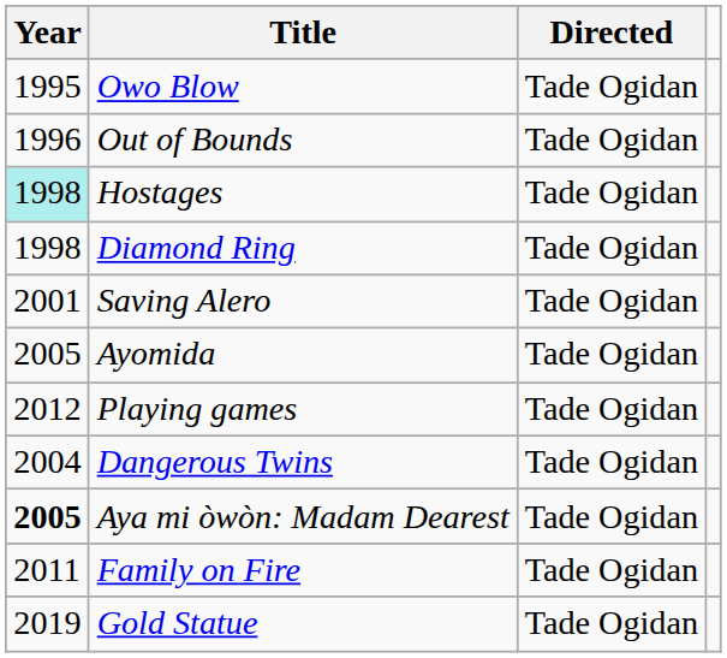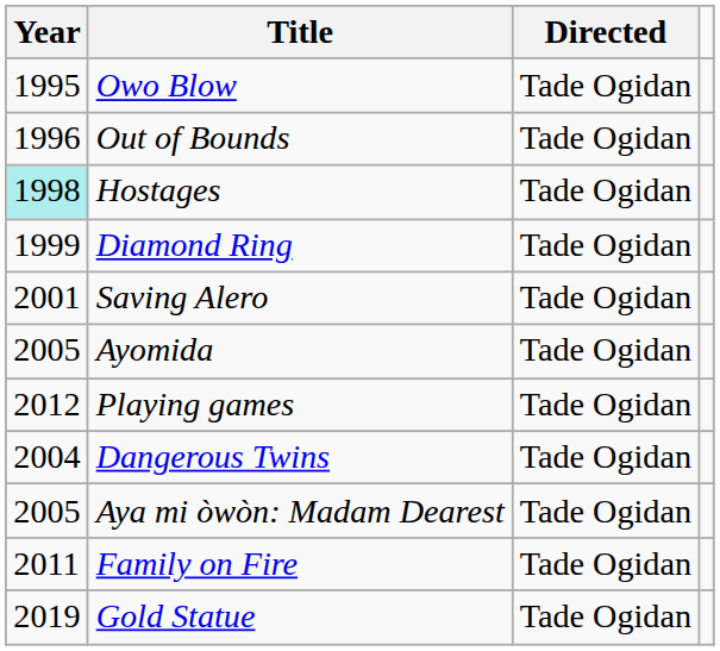 <table class="wikitable">
 <tr>
 <th>Year</th>
 <th>Title</th>
 <th>Directed</th>
 </tr>
 <tr>
 <td>1995</td>
 <td><em><a href='#'>Owo Blow</a></em></td>
 <td>Tade Ogidan</td>
 <td></td>
 </tr>
 <tr>
 <td>1996</td>
 <td><em>Out of Bounds</em></td>
 <td>Tade Ogidan</td>
 <td></td>
 </tr>
 <tr>
 <td style="background: paleturquoise;">1998</td>
 <td><em>Hostages</em></td>
 <td>Tade Ogidan</td>
 <td></td>
 </tr>
 <tr>
-<td>1998</td>
+<td>1999</td>
 <td><em><a href='#'>Diamond Ring</a></em></td>
 <td>Tade Ogidan</td>
 <td></td>
 </tr>
 <tr>
 <td>2001</td>
 <td><em>Saving Alero</em></td>
 <td>Tade Ogidan</td>
 <td></td>
 </tr>
 <tr>
 <td>2005</td>
 <td><em>Ayomida</em></td>
 <td>Tade Ogidan</td>
 <td></td>
 </tr>
 <tr>
 <td>2012</td>
 <td><em>Playing games</em></td>
 <td>Tade Ogidan</td>
 <td></td>
 </tr>
 <tr>
 <td>2004</td>
 <td><em><a href='#'>Dangerous Twins</a></em></td>
 <td>Tade Ogidan</td>
 <td></td>
 </tr>
 <tr>
-<td><strong>2005</strong></td>
+<td>2005</td>
 <td><em>Aya mi òwòn: Madam Dearest</em></td>
 <td>Tade Ogidan</td>
 <td></td>
 </tr>
 <tr>
 <td>2011</td>
 <td><em><a href='#'>Family on Fire</a></em></td>
 <td>Tade Ogidan</td>
 <td></td>
 </tr>
 <tr>
 <td>2019</td>
 <td><em><a href='#'>Gold Statue</a></em></td>
 <td>Tade Ogidan</td>
 <td></td>
 </tr>
 </table>
